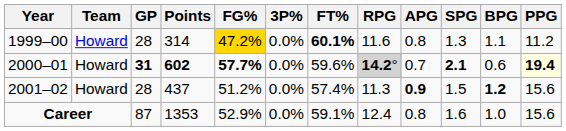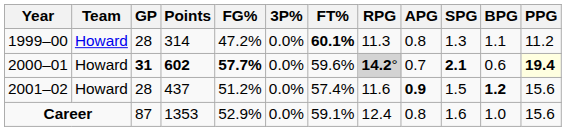 <table class="wikitable sortable">
 <tr>
 <th>Year</th>
 <th>Team</th>
 <th>GP</th>
 <th>Points</th>
 <th>FG%</th>
 <th>3P%</th>
 <th>FT%</th>
 <th>RPG</th>
 <th>APG</th>
 <th>SPG</th>
 <th>BPG</th>
 <th>PPG</th>
 </tr>
 <tr>
 <td>1999–00</td>
 <td><a href='#'>Howard</a></td>
 <td>28</td>
 <td>314</td>
-<td style="background: gold;">47.2%</td>
+<td>47.2%</td>
 <td>0.0%</td>
 <td><strong>60.1%</strong></td>
-<td>11.6</td>
+<td>11.3</td>
 <td>0.8</td>
 <td>1.3</td>
 <td>1.1</td>
 <td>11.2</td>
 </tr>
 <tr>
 <td>2000–01</td>
 <td>Howard</td>
 <td><strong>31</strong></td>
 <td><strong>602</strong></td>
 <td><strong>57.7%</strong></td>
 <td>0.0%</td>
 <td>59.6%</td>
 <td style="background:#D3D3D3"><strong>14.2</strong>°</td>
 <td>0.7</td>
 <td><strong>2.1</strong></td>
 <td>0.6</td>
 <td style="background: lightyellow;"><strong>19.4</strong></td>
 </tr>
 <tr>
 <td>2001–02</td>
 <td>Howard</td>
 <td>28</td>
 <td>437</td>
 <td>51.2%</td>
 <td>0.0%</td>
 <td>57.4%</td>
-<td>11.3</td>
+<td>11.6</td>
 <td><strong>0.9</strong></td>
 <td>1.5</td>
 <td><strong>1.2</strong></td>
 <td>15.6</td>
 </tr>
 <tr class="sortbottom">
 <td align=center colspan=2><strong>Career</strong></td>
 <td>87</td>
 <td>1353</td>
 <td>52.9%</td>
 <td>0.0%</td>
 <td>59.1%</td>
 <td>12.4</td>
 <td>0.8</td>
 <td>1.6</td>
 <td>1.0</td>
 <td>15.6</td>
 </tr>
 </table>
